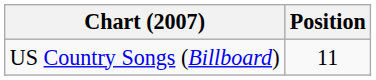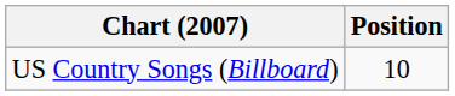 <table class="wikitable sortable">
 <tr>
 <th scope="col">Chart (2007)</th>
 <th scope="col">Position</th>
 </tr>
 <tr>
 <td>US <a href='#'>Country Songs</a> (<em><a href='#'>Billboard</a></em>)</td>
-<td align="center">11</td>
+<td align="center">10</td>
 </tr>
 </table>
